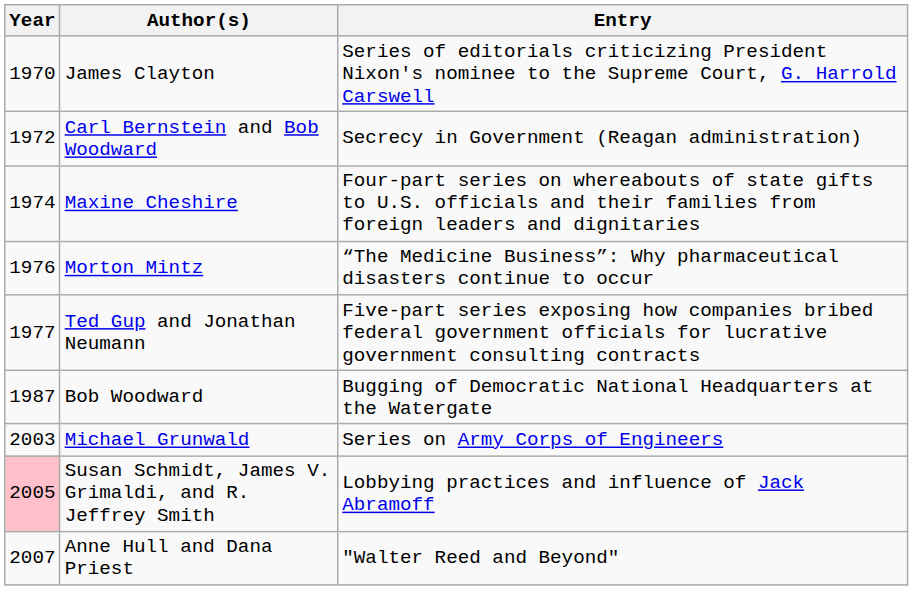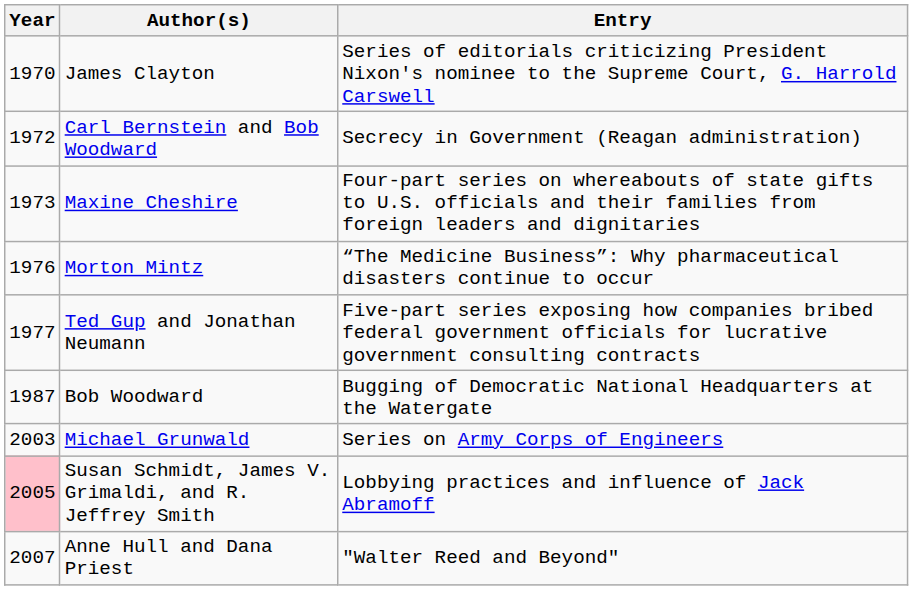 <table class="wikitable">
 <tr>
 <th>Year</th>
 <th>Author(s)</th>
 <th>Entry</th>
 </tr>
 <tr>
 <td>1970</td>
 <td>James Clayton</td>
 <td>Series of editorials criticizing President Nixon's nominee  to the Supreme Court, <a href='#'>G. Harrold Carswell</a></td>
 </tr>
 <tr>
 <td>1972</td>
 <td><a href='#'>Carl Bernstein</a> and <a href='#'>Bob Woodward</a></td>
 <td>Secrecy in Government (Reagan administration)</td>
 </tr>
 <tr>
-<td>1974</td>
+<td>1973</td>
 <td><a href='#'>Maxine Cheshire</a></td>
 <td>Four-part series on whereabouts of state gifts to U.S. officials and their families from foreign leaders and dignitaries</td>
 </tr>
 <tr>
 <td>1976</td>
 <td><a href='#'>Morton Mintz</a></td>
 <td>“The Medicine Business”: Why pharmaceutical disasters continue to occur</td>
 </tr>
 <tr>
 <td>1977</td>
 <td><a href='#'>Ted Gup</a> and Jonathan Neumann</td>
 <td>Five-part series exposing how companies bribed federal government officials for lucrative government consulting contracts</td>
 </tr>
 <tr>
 <td>1987</td>
 <td>Bob Woodward</td>
 <td>Bugging of Democratic National Headquarters at the Watergate</td>
 </tr>
 <tr>
 <td>2003</td>
 <td><a href='#'>Michael Grunwald</a></td>
 <td>Series on <a href='#'>Army Corps of Engineers</a></td>
 </tr>
 <tr>
 <td style="background: pink;">2005</td>
 <td>Susan Schmidt, James V. Grimaldi, and R. Jeffrey Smith</td>
 <td>Lobbying practices and influence of <a href='#'>Jack Abramoff</a></td>
 </tr>
 <tr>
 <td>2007</td>
 <td>Anne Hull and Dana Priest</td>
 <td>"Walter Reed and Beyond"</td>
 </tr>
 </table>
